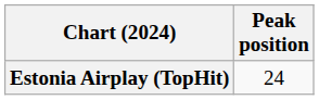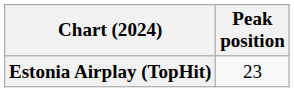 <table class="wikitable plainrowheaders" style="text-align:center">
 <tr>
 <th scope="col">Chart (2024)</th>
 <th scope="col">Peak<br>position</th>
 </tr>
 <tr>
 <th scope="row">Estonia Airplay (TopHit)</th>
-<td>24</td>
+<td>23</td>
 </tr>
 </table>
